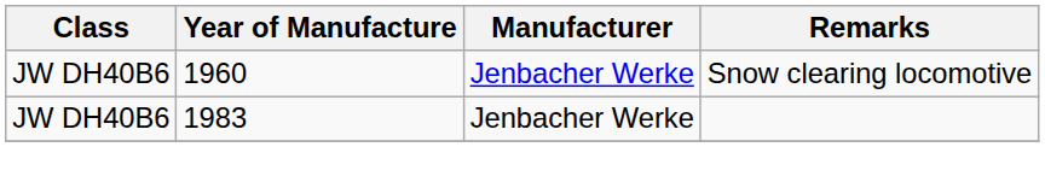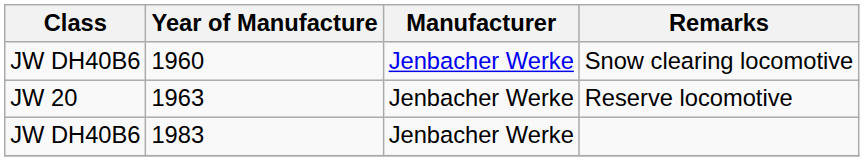 <table class="wikitable sortable">
 <tr>
 <th>Class</th>
 <th>Year of Manufacture</th>
 <th>Manufacturer</th>
 <th>Remarks</th>
 </tr>
 <tr>
 <td>JW DH40B6</td>
 <td>1960</td>
 <td><a href='#'>Jenbacher Werke</a></td>
 <td>Snow clearing locomotive</td>
 </tr>
 <tr>
+<td>JW 20</td>
+<td>1963</td>
+<td>Jenbacher Werke</td>
+<td>Reserve locomotive</td>
+</tr>
+<tr>
 <td>JW DH40B6</td>
 <td>1983</td>
 <td>Jenbacher Werke</td>
 <td></td>
 </tr>
 <tr>
 </tr>
 </table>
